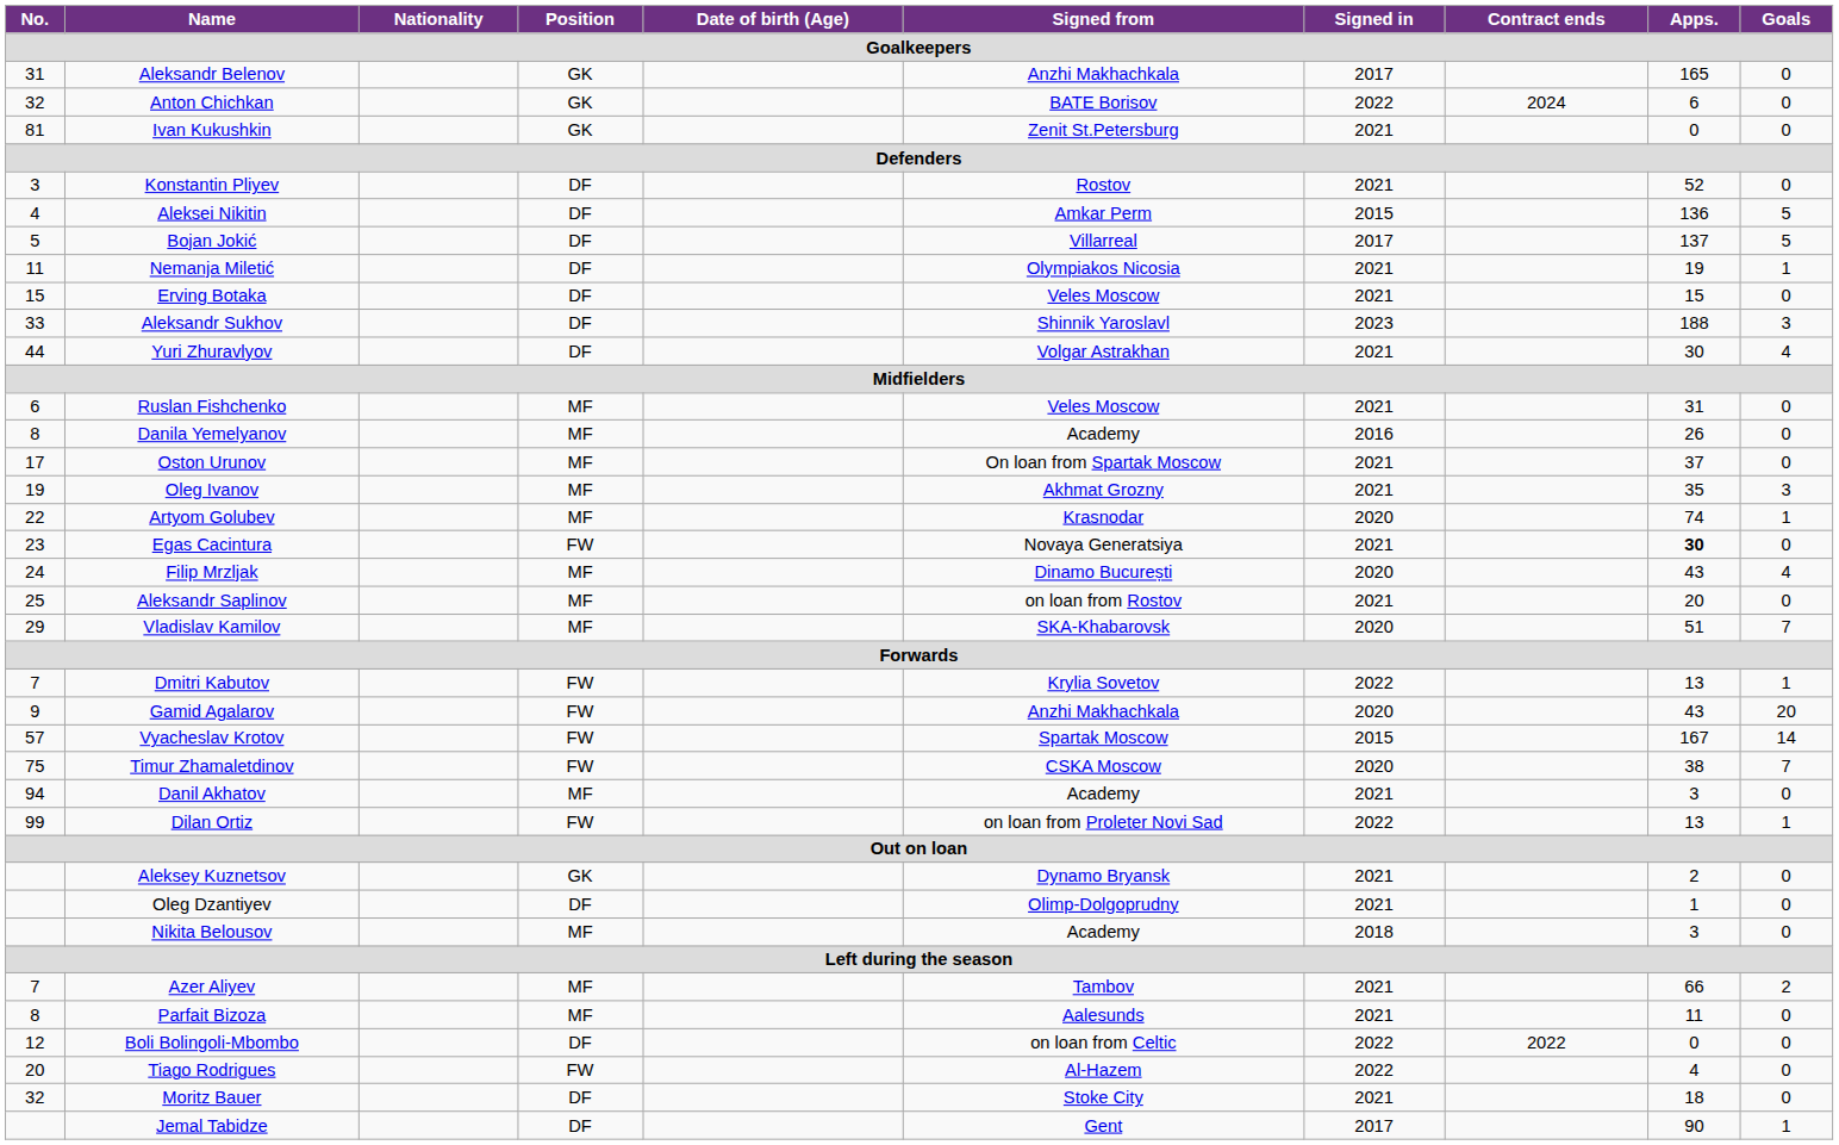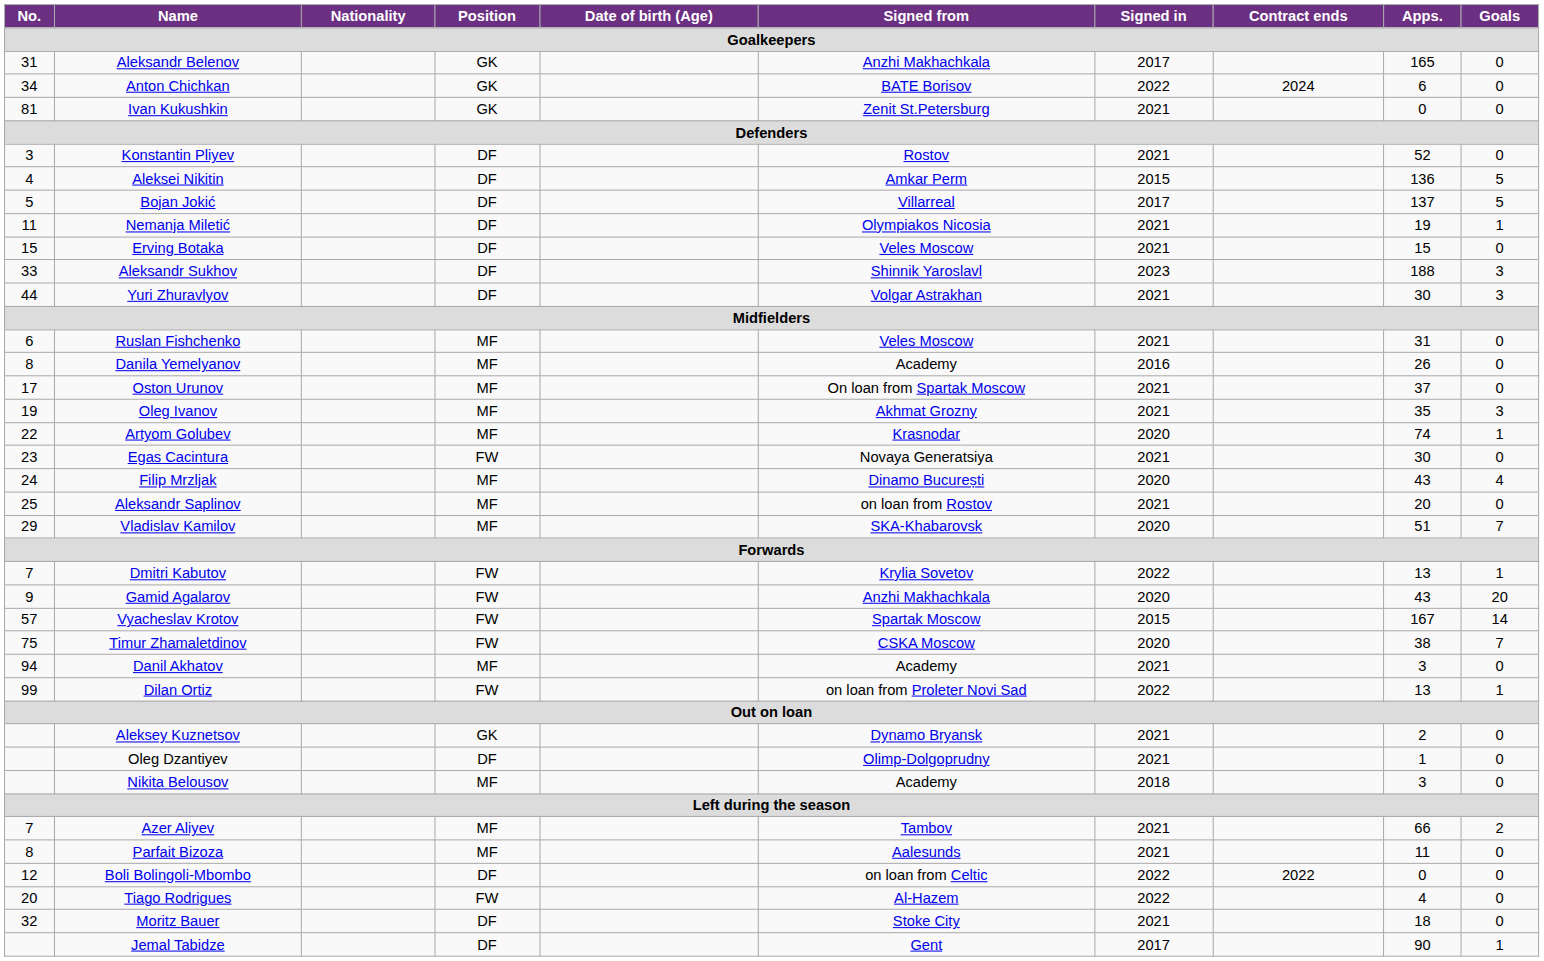 <table class="wikitable"  style="text-align:center; font-size:90%; width:95%;">
 <tr>
 <th style="background:#6C3082; color:white; text-align:center;">No.</th>
 <th style="background:#6C3082; color:white; text-align:center;">Name</th>
 <th style="background:#6C3082; color:white; text-align:center;">Nationality</th>
 <th style="background:#6C3082; color:white; text-align:center;">Position</th>
 <th style="background:#6C3082; color:white; text-align:center;">Date of birth (Age)</th>
 <th style="background:#6C3082; color:white; text-align:center;">Signed from</th>
 <th style="background:#6C3082; color:white; text-align:center;">Signed in</th>
 <th style="background:#6C3082; color:white; text-align:center;">Contract ends</th>
 <th style="background:#6C3082; color:white; text-align:center;">Apps.</th>
 <th style="background:#6C3082; color:white; text-align:center;">Goals</th>
 </tr>
 <tr>
 <th colspan="11"  style="background:#dcdcdc; text-align:center;">Goalkeepers</th>
 </tr>
 <tr>
 <td>31</td>
 <td><a href='#'>Aleksandr Belenov</a></td>
 <td></td>
 <td>GK</td>
 <td></td>
 <td><a href='#'>Anzhi Makhachkala</a></td>
 <td>2017</td>
 <td></td>
 <td>165</td>
 <td>0</td>
 </tr>
 <tr>
-<td>32</td>
+<td>34</td>
 <td><a href='#'>Anton Chichkan</a></td>
 <td></td>
 <td>GK</td>
 <td></td>
 <td><a href='#'>BATE Borisov</a></td>
 <td>2022</td>
 <td>2024</td>
 <td>6</td>
 <td>0</td>
 </tr>
 <tr>
 <td>81</td>
 <td><a href='#'>Ivan Kukushkin</a></td>
 <td></td>
 <td>GK</td>
 <td></td>
 <td><a href='#'>Zenit St.Petersburg</a></td>
 <td>2021</td>
 <td></td>
 <td>0</td>
 <td>0</td>
 </tr>
 <tr>
 <th colspan="11"  style="background:#dcdcdc; text-align:center;">Defenders</th>
 </tr>
 <tr>
 <td>3</td>
 <td><a href='#'>Konstantin Pliyev</a></td>
 <td></td>
 <td>DF</td>
 <td></td>
 <td><a href='#'>Rostov</a></td>
 <td>2021</td>
 <td></td>
 <td>52</td>
 <td>0</td>
 </tr>
 <tr>
 <td>4</td>
 <td><a href='#'>Aleksei Nikitin</a></td>
 <td></td>
 <td>DF</td>
 <td></td>
 <td><a href='#'>Amkar Perm</a></td>
 <td>2015</td>
 <td></td>
 <td>136</td>
 <td>5</td>
 </tr>
 <tr>
 <td>5</td>
 <td><a href='#'>Bojan Jokić</a></td>
 <td></td>
 <td>DF</td>
 <td></td>
 <td><a href='#'>Villarreal</a></td>
 <td>2017</td>
 <td></td>
 <td>137</td>
 <td>5</td>
 </tr>
 <tr>
 <td>11</td>
 <td><a href='#'>Nemanja Miletić</a></td>
 <td></td>
 <td>DF</td>
 <td></td>
 <td><a href='#'>Olympiakos Nicosia</a></td>
 <td>2021</td>
 <td></td>
 <td>19</td>
 <td>1</td>
 </tr>
 <tr>
 <td>15</td>
 <td><a href='#'>Erving Botaka</a></td>
 <td></td>
 <td>DF</td>
 <td></td>
 <td><a href='#'>Veles Moscow</a></td>
 <td>2021</td>
 <td></td>
 <td>15</td>
 <td>0</td>
 </tr>
 <tr>
 <td>33</td>
 <td><a href='#'>Aleksandr Sukhov</a></td>
 <td></td>
 <td>DF</td>
 <td></td>
 <td><a href='#'>Shinnik Yaroslavl</a></td>
 <td>2023</td>
 <td></td>
 <td>188</td>
 <td>3</td>
 </tr>
 <tr>
 <td>44</td>
 <td><a href='#'>Yuri Zhuravlyov</a></td>
 <td></td>
 <td>DF</td>
 <td></td>
 <td><a href='#'>Volgar Astrakhan</a></td>
 <td>2021</td>
 <td></td>
 <td>30</td>
-<td>4</td>
+<td>3</td>
 </tr>
 <tr>
 <th colspan="11"  style="background:#dcdcdc; text-align:center;">Midfielders</th>
 </tr>
 <tr>
 <td>6</td>
 <td><a href='#'>Ruslan Fishchenko</a></td>
 <td></td>
 <td>MF</td>
 <td></td>
 <td><a href='#'>Veles Moscow</a></td>
 <td>2021</td>
 <td></td>
 <td>31</td>
 <td>0</td>
 </tr>
 <tr>
 <td>8</td>
 <td><a href='#'>Danila Yemelyanov</a></td>
 <td></td>
 <td>MF</td>
 <td></td>
 <td>Academy</td>
 <td>2016</td>
 <td></td>
 <td>26</td>
 <td>0</td>
 </tr>
 <tr>
 <td>17</td>
 <td><a href='#'>Oston Urunov</a></td>
 <td></td>
 <td>MF</td>
 <td></td>
 <td>On loan from <a href='#'>Spartak Moscow</a></td>
 <td>2021</td>
 <td></td>
 <td>37</td>
 <td>0</td>
 </tr>
 <tr>
 <td>19</td>
 <td><a href='#'>Oleg Ivanov</a></td>
 <td></td>
 <td>MF</td>
 <td></td>
 <td><a href='#'>Akhmat Grozny</a></td>
 <td>2021</td>
 <td></td>
 <td>35</td>
 <td>3</td>
 </tr>
 <tr>
 <td>22</td>
 <td><a href='#'>Artyom Golubev</a></td>
 <td></td>
 <td>MF</td>
 <td></td>
 <td><a href='#'>Krasnodar</a></td>
 <td>2020</td>
 <td></td>
 <td>74</td>
 <td>1</td>
 </tr>
 <tr>
 <td>23</td>
 <td><a href='#'>Egas Cacintura</a></td>
 <td></td>
 <td>FW</td>
 <td></td>
 <td>Novaya Generatsiya</td>
 <td>2021</td>
 <td></td>
-<td><strong>30</strong></td>
+<td>30</td>
 <td>0</td>
 </tr>
 <tr>
 <td>24</td>
 <td><a href='#'>Filip Mrzljak</a></td>
 <td></td>
 <td>MF</td>
 <td></td>
 <td><a href='#'>Dinamo București</a></td>
 <td>2020</td>
 <td></td>
 <td>43</td>
 <td>4</td>
 </tr>
 <tr>
 <td>25</td>
 <td><a href='#'>Aleksandr Saplinov</a></td>
 <td></td>
 <td>MF</td>
 <td></td>
 <td>on loan from <a href='#'>Rostov</a></td>
 <td>2021</td>
 <td></td>
 <td>20</td>
 <td>0</td>
 </tr>
 <tr>
 <td>29</td>
 <td><a href='#'>Vladislav Kamilov</a></td>
 <td></td>
 <td>MF</td>
 <td></td>
 <td><a href='#'>SKA-Khabarovsk</a></td>
 <td>2020</td>
 <td></td>
 <td>51</td>
 <td>7</td>
 </tr>
 <tr>
 <th colspan="11"  style="background:#dcdcdc; text-align:center;">Forwards</th>
 </tr>
 <tr>
 <td>7</td>
 <td><a href='#'>Dmitri Kabutov</a></td>
 <td></td>
 <td>FW</td>
 <td></td>
 <td><a href='#'>Krylia Sovetov</a></td>
 <td>2022</td>
 <td></td>
 <td>13</td>
 <td>1</td>
 </tr>
 <tr>
 <td>9</td>
 <td><a href='#'>Gamid Agalarov</a></td>
 <td></td>
 <td>FW</td>
 <td></td>
 <td><a href='#'>Anzhi Makhachkala</a></td>
 <td>2020</td>
 <td></td>
 <td>43</td>
 <td>20</td>
 </tr>
 <tr>
 <td>57</td>
 <td><a href='#'>Vyacheslav Krotov</a></td>
 <td></td>
 <td>FW</td>
 <td></td>
 <td><a href='#'>Spartak Moscow</a></td>
 <td>2015</td>
 <td></td>
 <td>167</td>
 <td>14</td>
 </tr>
 <tr>
 <td>75</td>
 <td><a href='#'>Timur Zhamaletdinov</a></td>
 <td></td>
 <td>FW</td>
 <td></td>
 <td><a href='#'>CSKA Moscow</a></td>
 <td>2020</td>
 <td></td>
 <td>38</td>
 <td>7</td>
 </tr>
 <tr>
 <td>94</td>
 <td><a href='#'>Danil Akhatov</a></td>
 <td></td>
 <td>MF</td>
 <td></td>
 <td>Academy</td>
 <td>2021</td>
 <td></td>
 <td>3</td>
 <td>0</td>
 </tr>
 <tr>
 <td>99</td>
 <td><a href='#'>Dilan Ortiz</a></td>
 <td></td>
 <td>FW</td>
 <td></td>
 <td>on loan from <a href='#'>Proleter Novi Sad</a></td>
 <td>2022</td>
 <td></td>
 <td>13</td>
 <td>1</td>
 </tr>
 <tr>
 <th colspan="11"  style="background:#dcdcdc; text-align:center;">Out on loan</th>
 </tr>
 <tr>
 <td></td>
 <td><a href='#'>Aleksey Kuznetsov</a></td>
 <td></td>
 <td>GK</td>
 <td></td>
 <td><a href='#'>Dynamo Bryansk</a></td>
 <td>2021</td>
 <td></td>
 <td>2</td>
 <td>0</td>
 </tr>
 <tr>
 <td></td>
 <td>Oleg Dzantiyev</td>
 <td></td>
 <td>DF</td>
 <td></td>
 <td><a href='#'>Olimp-Dolgoprudny</a></td>
 <td>2021</td>
 <td></td>
 <td>1</td>
 <td>0</td>
 </tr>
 <tr>
 <td></td>
 <td><a href='#'>Nikita Belousov</a></td>
 <td></td>
 <td>MF</td>
 <td></td>
 <td>Academy</td>
 <td>2018</td>
 <td></td>
 <td>3</td>
 <td>0</td>
 </tr>
 <tr>
 <th colspan="11"  style="background:#dcdcdc; text-align:center;">Left during the season</th>
 </tr>
 <tr>
 <td>7</td>
 <td><a href='#'>Azer Aliyev</a></td>
 <td></td>
 <td>MF</td>
 <td></td>
 <td><a href='#'>Tambov</a></td>
 <td>2021</td>
 <td></td>
 <td>66</td>
 <td>2</td>
 </tr>
 <tr>
 <td>8</td>
 <td><a href='#'>Parfait Bizoza</a></td>
 <td></td>
 <td>MF</td>
 <td></td>
 <td><a href='#'>Aalesunds</a></td>
 <td>2021</td>
 <td></td>
 <td>11</td>
 <td>0</td>
 </tr>
 <tr>
 <td>12</td>
 <td><a href='#'>Boli Bolingoli-Mbombo</a></td>
 <td></td>
 <td>DF</td>
 <td></td>
 <td>on loan from <a href='#'>Celtic</a></td>
 <td>2022</td>
 <td>2022</td>
 <td>0</td>
 <td>0</td>
 </tr>
 <tr>
 <td>20</td>
 <td><a href='#'>Tiago Rodrigues</a></td>
 <td></td>
 <td>FW</td>
 <td></td>
 <td><a href='#'>Al-Hazem</a></td>
 <td>2022</td>
 <td></td>
 <td>4</td>
 <td>0</td>
 </tr>
 <tr>
 <td>32</td>
 <td><a href='#'>Moritz Bauer</a></td>
 <td></td>
 <td>DF</td>
 <td></td>
 <td><a href='#'>Stoke City</a></td>
 <td>2021</td>
 <td></td>
 <td>18</td>
 <td>0</td>
 </tr>
 <tr>
 <td></td>
 <td><a href='#'>Jemal Tabidze</a></td>
 <td></td>
 <td>DF</td>
 <td></td>
 <td><a href='#'>Gent</a></td>
 <td>2017</td>
 <td></td>
 <td>90</td>
 <td>1</td>
 </tr>
 </table>
